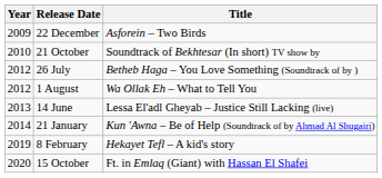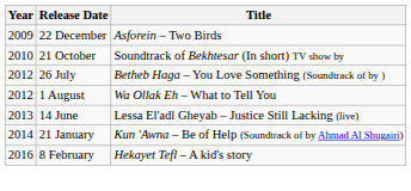 <table class="wikitable">
 <tr>
 <th>Year</th>
 <th>Release Date</th>
 <th>Title</th>
 </tr>
 <tr>
 <td>2009</td>
 <td>22 December</td>
 <td><em>Asforein</em> – Two Birds</td>
 </tr>
 <tr>
 <td>2010</td>
 <td>21 October</td>
 <td>Soundtrack of <em>Bekhtesar</em> (In short) <small>TV show by </small></td>
 </tr>
 <tr>
 <td>2012</td>
 <td>26 July</td>
 <td><em>Betheb Haga</em> – You Love Something <small>(Soundtrack of  by )</small></td>
 </tr>
 <tr>
 <td>2012</td>
 <td>1 August</td>
 <td><em>Wa Ollak Eh</em> – What to Tell You</td>
 </tr>
 <tr>
 <td>2013</td>
 <td>14 June</td>
 <td>Lessa El'adl Gheyab – Justice Still Lacking <small>(live)</small></td>
 </tr>
 <tr>
 <td>2014</td>
 <td>21 January</td>
 <td><em>Kun 'Awna</em> – Be of Help <small>(Soundtrack of  by <a href='#'>Ahmad Al Shugairi</a>)</small></td>
 </tr>
 <tr>
-<td>2019</td>
+<td>2016</td>
 <td>8 February</td>
 <td><em>Hekayet Tefl</em> – A kid's story</td>
 </tr>
-<tr>
-<td>2020</td>
-<td>15 October</td>
-<td>Ft. in <em>Emlaq</em> (Giant) with <a href='#'>Hassan El Shafei</a></td>
-</tr>
 </table>
